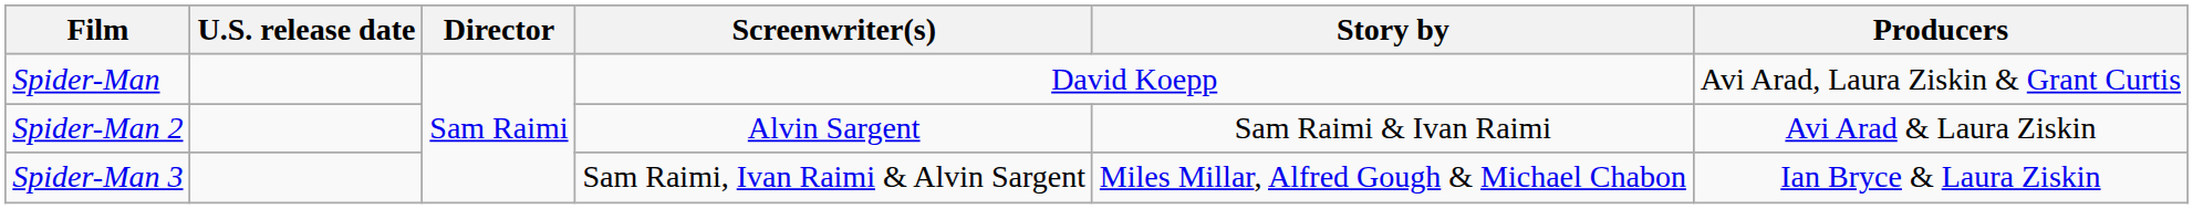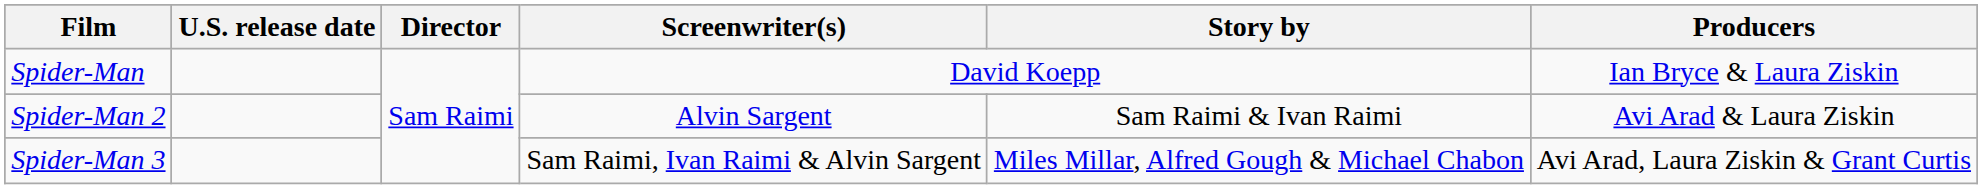 <table class="wikitable plainrowheaders" style="text-align:center;">
 <tr>
 <th>Film</th>
 <th>U.S. release date</th>
 <th>Director</th>
 <th>Screenwriter(s)</th>
 <th>Story by</th>
 <th>Producers</th>
 </tr>
 <tr>
 <td style="text-align:left"><em><a href='#'>Spider-Man</a></em></td>
 <td style="text-align:left"></td>
 <td rowspan="3"><a href='#'>Sam Raimi</a></td>
 <td colspan="2"><a href='#'>David Koepp</a></td>
-<td>Avi Arad, Laura Ziskin & <a href='#'>Grant Curtis</a></td>
+<td><a href='#'>Ian Bryce</a> & <a href='#'>Laura Ziskin</a></td>
 </tr>
 <tr>
 <td style="text-align:left"><em><a href='#'>Spider-Man 2</a></em></td>
 <td style="text-align:left"></td>
 <td><a href='#'>Alvin Sargent</a></td>
 <td>Sam Raimi & Ivan Raimi</td>
 <td><a href='#'>Avi Arad</a> & Laura Ziskin</td>
 </tr>
 <tr>
 <td style="text-align:left"><em><a href='#'>Spider-Man 3</a></em></td>
 <td style="text-align:left"></td>
 <td>Sam Raimi, <a href='#'>Ivan Raimi</a> & Alvin Sargent</td>
 <td><a href='#'>Miles Millar</a>, <a href='#'>Alfred Gough</a> & <a href='#'>Michael Chabon</a></td>
-<td><a href='#'>Ian Bryce</a> & <a href='#'>Laura Ziskin</a></td>
+<td>Avi Arad, Laura Ziskin & <a href='#'>Grant Curtis</a></td>
 </tr>
 </table>
